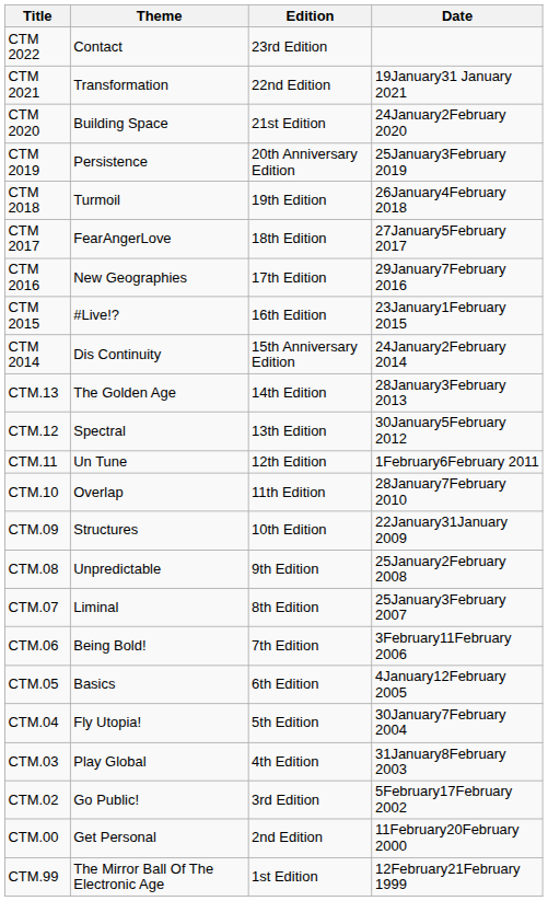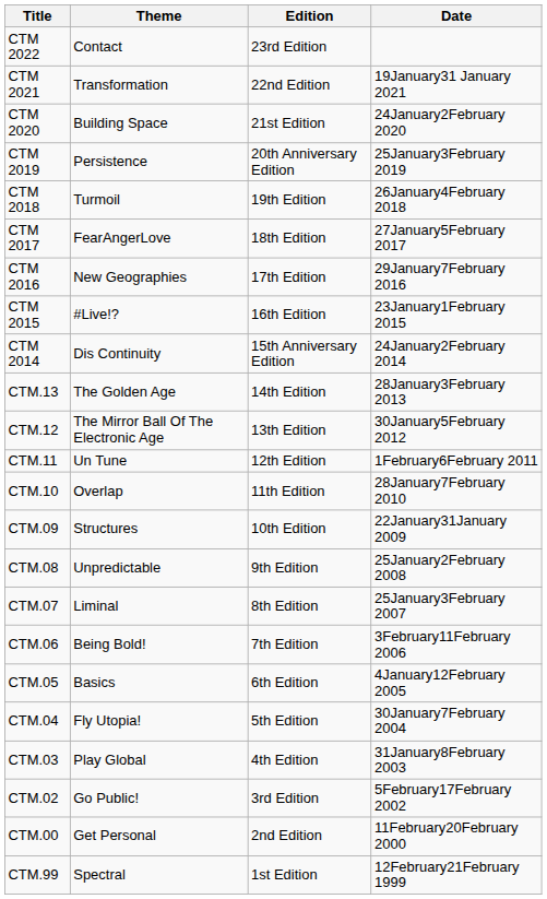 <table class="wikitable">
 <tr>
 <th>Title</th>
 <th>Theme</th>
 <th>Edition</th>
 <th>Date</th>
 </tr>
 <tr>
 <td>CTM 2022</td>
 <td>Contact</td>
 <td>23rd Edition</td>
 <td></td>
 </tr>
 <tr>
 <td>CTM 2021</td>
 <td>Transformation</td>
 <td>22nd Edition</td>
 <td>19January31 January 2021</td>
 </tr>
 <tr>
 <td>CTM 2020</td>
 <td>Building Space</td>
 <td>21st Edition</td>
 <td>24January2February 2020</td>
 </tr>
 <tr>
 <td>CTM 2019</td>
 <td>Persistence</td>
 <td>20th Anniversary Edition</td>
 <td>25January3February 2019</td>
 </tr>
 <tr>
 <td>CTM 2018</td>
 <td>Turmoil</td>
 <td>19th Edition</td>
 <td>26January4February 2018</td>
 </tr>
 <tr>
 <td>CTM 2017</td>
 <td>FearAngerLove</td>
 <td>18th Edition</td>
 <td>27January5February 2017</td>
 </tr>
 <tr>
 <td>CTM 2016</td>
 <td>New Geographies</td>
 <td>17th Edition</td>
 <td>29January7February 2016</td>
 </tr>
 <tr>
 <td>CTM 2015</td>
 <td>#Live!?</td>
 <td>16th Edition</td>
 <td>23January1February 2015</td>
 </tr>
 <tr>
 <td>CTM 2014</td>
 <td>Dis Continuity</td>
 <td>15th Anniversary Edition</td>
 <td>24January2February 2014</td>
 </tr>
 <tr>
 <td>CTM.13</td>
 <td>The Golden Age</td>
 <td>14th Edition</td>
 <td>28January3February 2013</td>
 </tr>
 <tr>
 <td>CTM.12</td>
-<td>Spectral</td>
+<td>The Mirror Ball Of The Electronic Age</td>
 <td>13th Edition</td>
 <td>30January5February 2012</td>
 </tr>
 <tr>
 <td>CTM.11</td>
 <td>Un Tune</td>
 <td>12th Edition</td>
 <td>1February6February 2011</td>
 </tr>
 <tr>
 <td>CTM.10</td>
 <td>Overlap</td>
 <td>11th Edition</td>
 <td>28January7February 2010</td>
 </tr>
 <tr>
 <td>CTM.09</td>
 <td>Structures</td>
 <td>10th Edition</td>
 <td>22January31January 2009</td>
 </tr>
 <tr>
 <td>CTM.08</td>
 <td>Unpredictable</td>
 <td>9th Edition</td>
 <td>25January2February 2008</td>
 </tr>
 <tr>
 <td>CTM.07</td>
 <td>Liminal</td>
 <td>8th Edition</td>
 <td>25January3February 2007</td>
 </tr>
 <tr>
 <td>CTM.06</td>
 <td>Being Bold!</td>
 <td>7th Edition</td>
 <td>3February11February 2006</td>
 </tr>
 <tr>
 <td>CTM.05</td>
 <td>Basics</td>
 <td>6th Edition</td>
 <td>4January12February 2005</td>
 </tr>
 <tr>
 <td>CTM.04</td>
 <td>Fly Utopia!</td>
 <td>5th Edition</td>
 <td>30January7February 2004</td>
 </tr>
 <tr>
 <td>CTM.03</td>
 <td>Play Global</td>
 <td>4th Edition</td>
 <td>31January8February 2003</td>
 </tr>
 <tr>
 <td>CTM.02</td>
 <td>Go Public!</td>
 <td>3rd Edition</td>
 <td>5February17February 2002</td>
 </tr>
 <tr>
 <td>CTM.00</td>
 <td>Get Personal</td>
 <td>2nd Edition</td>
 <td>11February20February 2000</td>
 </tr>
 <tr>
 <td>CTM.99</td>
-<td>The Mirror Ball Of The Electronic Age</td>
+<td>Spectral</td>
 <td>1st Edition</td>
 <td>12February21February 1999</td>
 </tr>
 </table>
